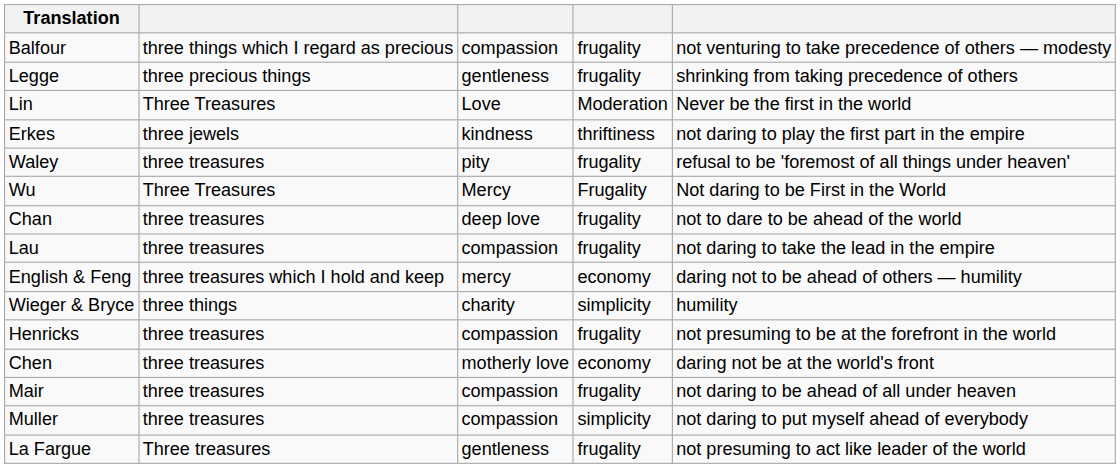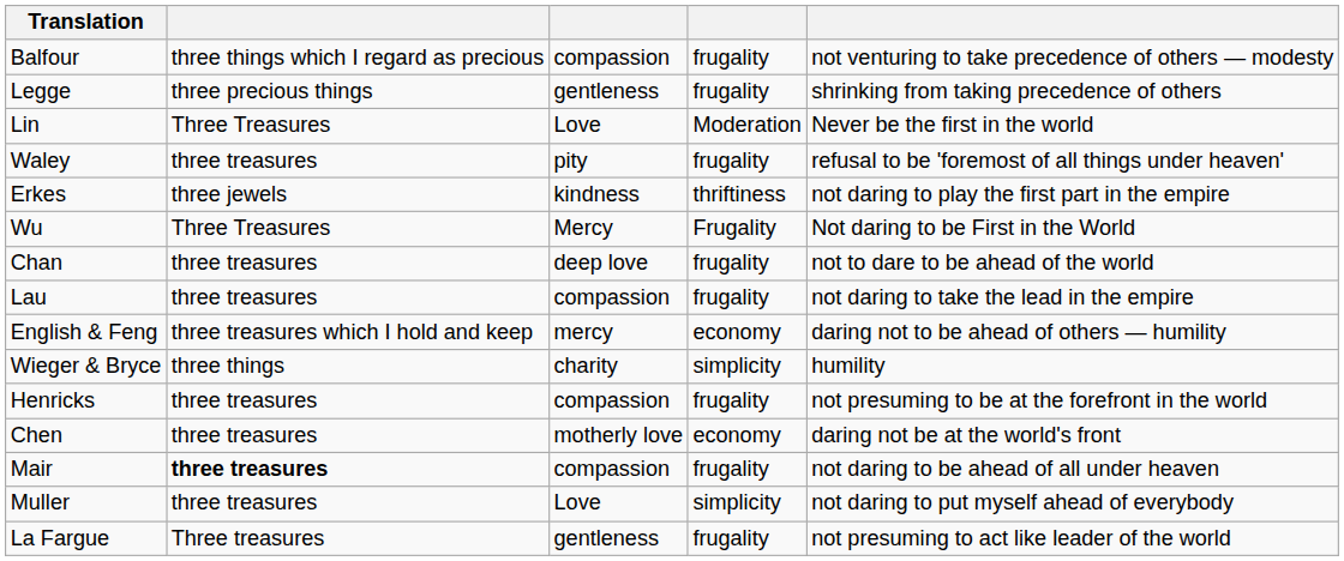 <table class="wikitable">
 <tr>
 <th>Translation</th>
 <th> </th>
 <th> </th>
 <th> </th>
 <th> </th>
 </tr>
 <tr>
 <td>Balfour</td>
 <td>three things which I regard as precious</td>
 <td>compassion</td>
 <td>frugality</td>
 <td>not venturing to take precedence of others — modesty</td>
 </tr>
 <tr>
 <td>Legge</td>
 <td>three precious things</td>
 <td>gentleness</td>
 <td>frugality</td>
 <td>shrinking from taking precedence of others</td>
 </tr>
 <tr>
 <td>Lin</td>
 <td>Three Treasures</td>
 <td>Love</td>
 <td>Moderation</td>
 <td>Never be the first in the world</td>
 </tr>
 <tr>
+<td>Waley</td>
+<td>three treasures</td>
+<td>pity</td>
+<td>frugality</td>
+<td>refusal to be 'foremost of all things under heaven'</td>
+</tr>
+<tr>
 <td>Erkes</td>
 <td>three jewels</td>
 <td>kindness</td>
 <td>thriftiness</td>
 <td>not daring to play the first part in the empire</td>
-</tr>
-<tr>
-<td>Waley</td>
-<td>three treasures</td>
-<td>pity</td>
-<td>frugality</td>
-<td>refusal to be 'foremost of all things under heaven'</td>
 </tr>
 <tr>
 <td>Wu</td>
 <td>Three Treasures</td>
 <td>Mercy</td>
 <td>Frugality</td>
 <td>Not daring to be First in the World</td>
 </tr>
 <tr>
 <td>Chan</td>
 <td>three treasures</td>
 <td>deep love</td>
 <td>frugality</td>
 <td>not to dare to be ahead of the world</td>
 </tr>
 <tr>
 <td>Lau</td>
 <td>three treasures</td>
 <td>compassion</td>
 <td>frugality</td>
 <td>not daring to take the lead in the empire</td>
 </tr>
 <tr>
 <td>English & Feng</td>
 <td>three treasures which I hold and keep</td>
 <td>mercy</td>
 <td>economy</td>
 <td>daring not to be ahead of others — humility</td>
 </tr>
 <tr>
 <td>Wieger & Bryce</td>
 <td>three things</td>
 <td>charity</td>
 <td>simplicity</td>
 <td>humility</td>
 </tr>
 <tr>
 <td>Henricks</td>
 <td>three treasures</td>
 <td>compassion</td>
 <td>frugality</td>
 <td>not presuming to be at the forefront in the world</td>
 </tr>
 <tr>
 <td>Chen</td>
 <td>three treasures</td>
 <td>motherly love</td>
 <td>economy</td>
 <td>daring not be at the world's front</td>
 </tr>
 <tr>
 <td>Mair</td>
-<td>three treasures</td>
+<td><strong>three treasures</strong></td>
 <td>compassion</td>
 <td>frugality</td>
 <td>not daring to be ahead of all under heaven</td>
 </tr>
 <tr>
 <td>Muller</td>
 <td>three treasures</td>
-<td>compassion</td>
+<td>Love</td>
 <td>simplicity</td>
 <td>not daring to put myself ahead of everybody</td>
 </tr>
 <tr>
 <td>La Fargue</td>
 <td>Three treasures</td>
 <td>gentleness</td>
 <td>frugality</td>
 <td>not presuming to act like leader of the world</td>
 </tr>
 </table>
